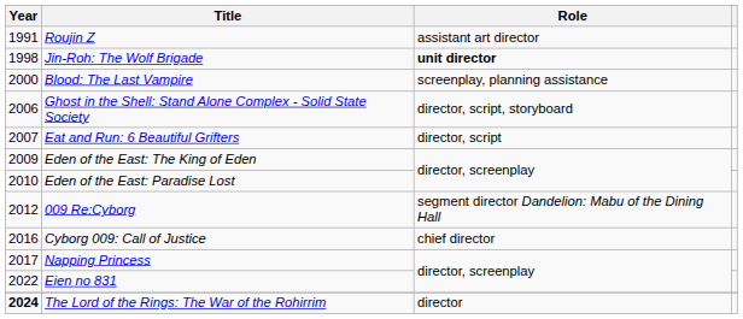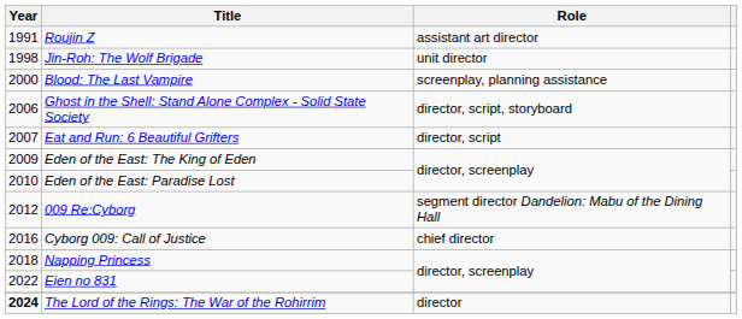 <table class="wikitable">
 <tr>
 <th scope="col">Year</th>
 <th scope="col">Title</th>
 <th scope="col">Role</th>
 <th scope="col"></th>
 </tr>
 <tr>
 <td>1991</td>
 <td><em><a href='#'>Roujin Z</a></em></td>
 <td>assistant art director</td>
 <td></td>
 </tr>
 <tr>
 <td>1998</td>
 <td><em><a href='#'>Jin-Roh: The Wolf Brigade</a></em></td>
-<td><strong>unit director</strong></td>
+<td>unit director</td>
 <td></td>
 </tr>
 <tr>
 <td>2000</td>
 <td><em><a href='#'>Blood: The Last Vampire</a></em></td>
 <td>screenplay, planning assistance</td>
 <td></td>
 </tr>
 <tr>
 <td>2006</td>
 <td><em><a href='#'>Ghost in the Shell: Stand Alone Complex - Solid State Society</a></em></td>
 <td>director, script, storyboard</td>
 <td></td>
 </tr>
 <tr>
 <td>2007</td>
 <td><em><a href='#'>Eat and Run: 6 Beautiful Grifters</a></em></td>
 <td>director, script</td>
 <td></td>
 </tr>
 <tr>
 <td>2009</td>
 <td><em>Eden of the East: The King of Eden</em></td>
 <td rowspan="2">director, screenplay</td>
 <td></td>
 </tr>
 <tr>
 <td>2010</td>
 <td><em>Eden of the East: Paradise Lost</em></td>
 <td></td>
 </tr>
 <tr>
 <td>2012</td>
 <td><em><a href='#'>009 Re:Cyborg</a></em></td>
 <td>segment director <em>Dandelion: Mabu of the Dining Hall</em></td>
 <td></td>
 </tr>
 <tr>
 <td>2016</td>
 <td><em>Cyborg 009: Call of Justice</em></td>
 <td>chief director</td>
 <td></td>
 </tr>
 <tr>
-<td>2017</td>
+<td>2018</td>
 <td><em><a href='#'>Napping Princess</a></em></td>
 <td rowspan="2">director, screenplay</td>
 <td></td>
 </tr>
 <tr>
 <td>2022</td>
 <td><em><a href='#'>Eien no 831</a></em></td>
 <td></td>
 </tr>
 <tr>
 </tr>
 <tr>
 <td><strong>2024</strong></td>
 <td><em><a href='#'>The Lord of the Rings: The War of the Rohirrim</a></em></td>
 <td>director</td>
 <td></td>
 </tr>
 </table>
